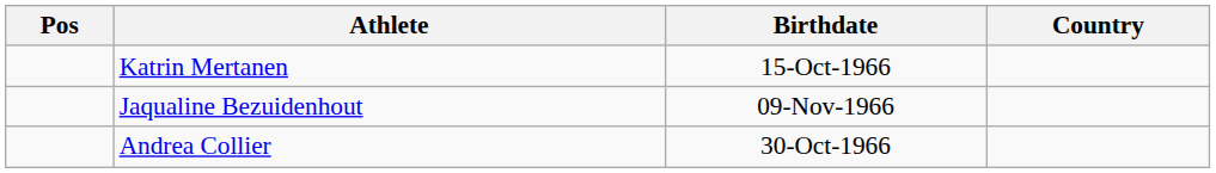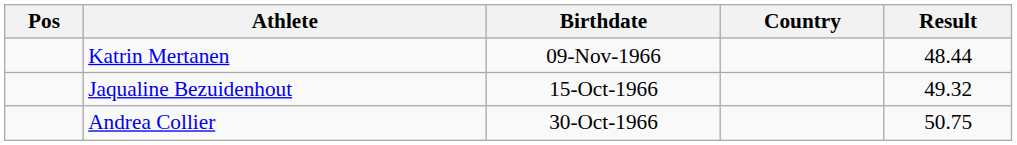 <table class="wikitable"  style="text-align:center; width:60%;">
 <tr>
 <th>Pos</th>
 <th>Athlete</th>
 <th>Birthdate</th>
 <th>Country</th>
+<th>Result</th>
 </tr>
 <tr>
 <td align=center></td>
 <td align=left><a href='#'>Katrin Mertanen</a></td>
-<td>15-Oct-1966</td>
+<td>09-Nov-1966</td>
 <td align=left></td>
+<td>48.44</td>
 </tr>
 <tr>
 <td align=center></td>
 <td align=left><a href='#'>Jaqualine Bezuidenhout</a></td>
-<td>09-Nov-1966</td>
+<td>15-Oct-1966</td>
 <td align=left></td>
+<td>49.32</td>
 </tr>
 <tr>
 <td align=center></td>
 <td align=left><a href='#'>Andrea Collier</a></td>
 <td>30-Oct-1966</td>
 <td align=left></td>
+<td>50.75</td>
 </tr>
 </table>
